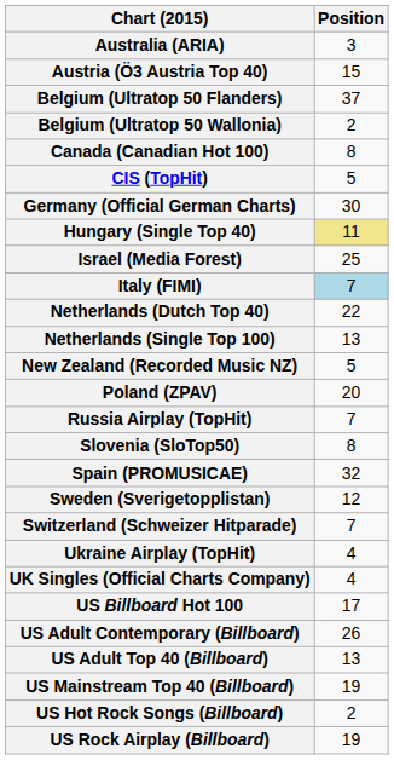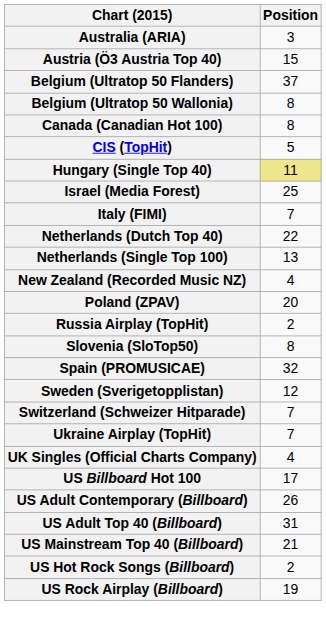 <table class="wikitable sortable plainrowheaders" style="text-align:center">
 <tr>
 <th scope="col">Chart (2015)</th>
 <th scope="col">Position</th>
 </tr>
 <tr>
 <th scope="row">Australia (ARIA)</th>
 <td>3</td>
 </tr>
 <tr>
 <th scope="row">Austria (Ö3 Austria Top 40)</th>
 <td>15</td>
 </tr>
 <tr>
 <th scope="row">Belgium (Ultratop 50 Flanders)</th>
 <td>37</td>
 </tr>
 <tr>
 <th scope="row">Belgium (Ultratop 50 Wallonia)</th>
-<td>2</td>
+<td>8</td>
 </tr>
 <tr>
 <th scope="row">Canada (Canadian Hot 100)</th>
 <td>8</td>
 </tr>
 <tr>
 <th scope="row"><a href='#'>CIS</a> (<a href='#'>TopHit</a>)</th>
 <td>5</td>
-</tr>
-<tr>
-<th scope="row">Germany (Official German Charts)</th>
-<td>30</td>
 </tr>
 <tr>
 <th scope="row">Hungary (Single Top 40)</th>
 <td style="background: khaki;">11</td>
 </tr>
 <tr>
 <th scope="row">Israel (Media Forest)</th>
 <td>25</td>
 </tr>
 <tr>
 <th scope="row">Italy (FIMI)</th>
-<td style="background: lightblue;">7</td>
+<td>7</td>
 </tr>
 <tr>
 <th scope="row">Netherlands (Dutch Top 40)</th>
 <td>22</td>
 </tr>
 <tr>
 <th scope="row">Netherlands (Single Top 100)</th>
 <td>13</td>
 </tr>
 <tr>
 <th scope="row">New Zealand (Recorded Music NZ)</th>
-<td>5</td>
+<td>4</td>
 </tr>
 <tr>
 <th scope="row">Poland (ZPAV)</th>
 <td>20</td>
 </tr>
 <tr>
 <th scope="row">Russia Airplay (TopHit)</th>
-<td>7</td>
+<td>2</td>
 </tr>
 <tr>
 <th scope="row">Slovenia (SloTop50)</th>
 <td align=center>8</td>
 </tr>
 <tr>
 <th scope="row">Spain (PROMUSICAE)</th>
 <td>32</td>
 </tr>
 <tr>
 <th scope="row">Sweden (Sverigetopplistan)</th>
 <td>12</td>
 </tr>
 <tr>
 <th scope="row">Switzerland (Schweizer Hitparade)</th>
 <td>7</td>
 </tr>
 <tr>
 <th scope="row">Ukraine Airplay (TopHit)</th>
-<td>4</td>
+<td>7</td>
 </tr>
 <tr>
 <th scope="row">UK Singles (Official Charts Company)</th>
 <td>4</td>
 </tr>
 <tr>
 <th scope="row">US <em>Billboard</em> Hot 100</th>
 <td>17</td>
 </tr>
 <tr>
 <th scope="row">US Adult Contemporary (<em>Billboard</em>)</th>
 <td>26</td>
 </tr>
 <tr>
 <th scope="row">US Adult Top 40 (<em>Billboard</em>)</th>
-<td>13</td>
+<td>31</td>
 </tr>
 <tr>
 <th scope="row">US Mainstream Top 40 (<em>Billboard</em>)</th>
-<td>19</td>
+<td>21</td>
 </tr>
 <tr>
 <th scope="row">US Hot Rock Songs (<em>Billboard</em>)</th>
 <td>2</td>
 </tr>
 <tr>
 <th scope="row">US Rock Airplay (<em>Billboard</em>)</th>
 <td>19</td>
 </tr>
 </table>
